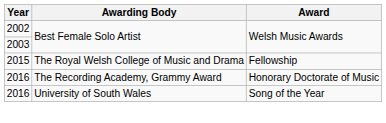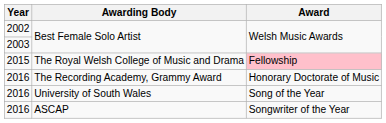 <table class="wikitable">
 <tr>
 <th>Year</th>
 <th>Awarding Body</th>
 <th>Award</th>
 </tr>
 <tr>
 <td>2002</td>
 <td rowspan="2">Best Female Solo Artist</td>
 <td rowspan="2">Welsh Music Awards</td>
 </tr>
 <tr>
 <td>2003</td>
 </tr>
 <tr>
 <td>2015</td>
 <td>The Royal Welsh College of Music and Drama</td>
-<td>Fellowship</td>
+<td style="background: pink;">Fellowship</td>
 </tr>
 <tr>
 <td>2016</td>
 <td>The Recording Academy, Grammy Award</td>
 <td>Honorary Doctorate of Music</td>
 </tr>
 <tr>
 <td>2016</td>
 <td>University of South Wales</td>
 <td>Song of the Year</td>
 </tr>
+<tr>
+<td>2016</td>
+<td>ASCAP</td>
+<td>Songwriter of the Year</td>
+</tr>
 </table>
